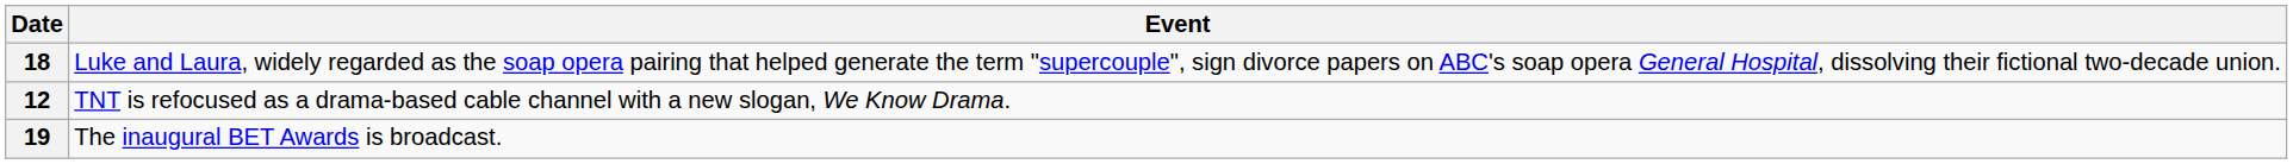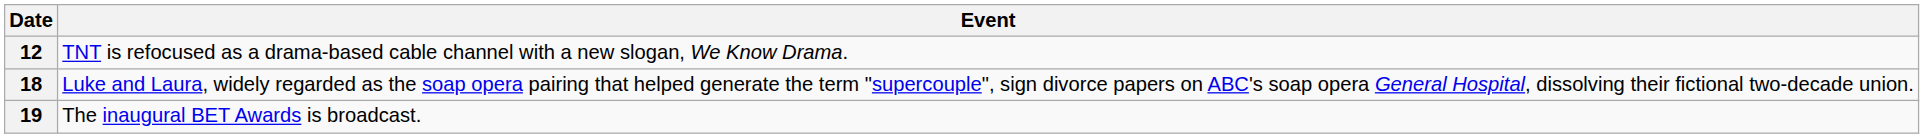 <table class="wikitable">
 <tr>
 <th>Date</th>
 <th>Event</th>
 </tr>
 <tr>
+<th>12</th>
+<td><a href='#'>TNT</a> is refocused as a drama-based cable channel with a new slogan, <em>We Know Drama</em>.</td>
+</tr>
+<tr>
 <th>18</th>
 <td><a href='#'>Luke and Laura</a>, widely regarded as the <a href='#'>soap opera</a> pairing that helped generate the term "<a href='#'>supercouple</a>", sign divorce papers on <a href='#'>ABC</a>'s soap opera <em><a href='#'>General Hospital</a></em>, dissolving their fictional two-decade union.</td>
-</tr>
-<tr>
-<th>12</th>
-<td><a href='#'>TNT</a> is refocused as a drama-based cable channel with a new slogan, <em>We Know Drama</em>.</td>
 </tr>
 <tr>
 <th>19</th>
 <td>The <a href='#'>inaugural BET Awards</a> is broadcast.</td>
 </tr>
 </table>
